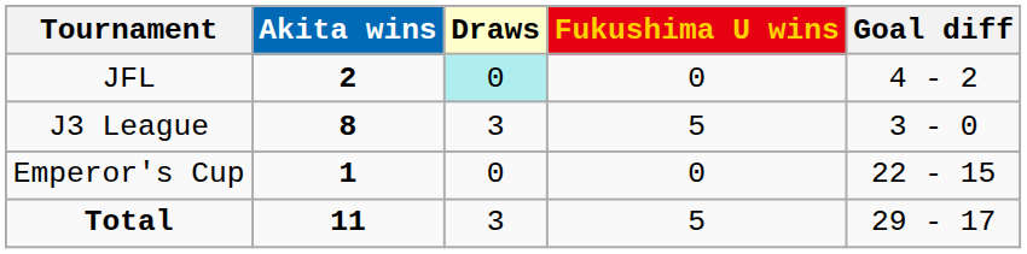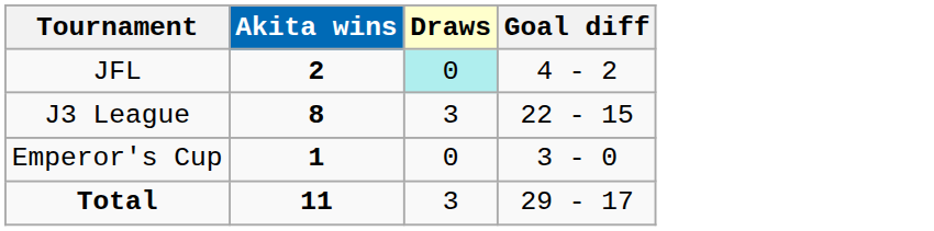 <table class="wikitable" style="text-align:center;">
 <tr>
 <th>Tournament</th>
 <th style="color:white; background:#006AB6;">Akita wins</th>
 <th style="color:black; background:#FFFFCC;">Draws</th>
-<th style="color:#FDD000; background:#E60012;">Fukushima U wins</th>
 <th>Goal diff</th>
 </tr>
 <tr>
 <td>JFL</td>
 <td><strong>2</strong></td>
 <td style="background: paleturquoise;">0</td>
-<td>0</td>
 <td>4 - 2</td>
 </tr>
 <tr>
 <td>J3 League</td>
 <td><strong>8</strong></td>
 <td>3</td>
-<td>5</td>
-<td>3 - 0</td>
+<td>22 - 15</td>
 </tr>
 <tr>
 <td>Emperor's Cup</td>
 <td><strong>1</strong></td>
 <td>0</td>
-<td>0</td>
-<td>22 - 15</td>
+<td>3 - 0</td>
 </tr>
 <tr>
 <td><strong>Total</strong></td>
 <td><strong>11</strong></td>
 <td>3</td>
-<td>5</td>
 <td>29 - 17</td>
 </tr>
 </table>
